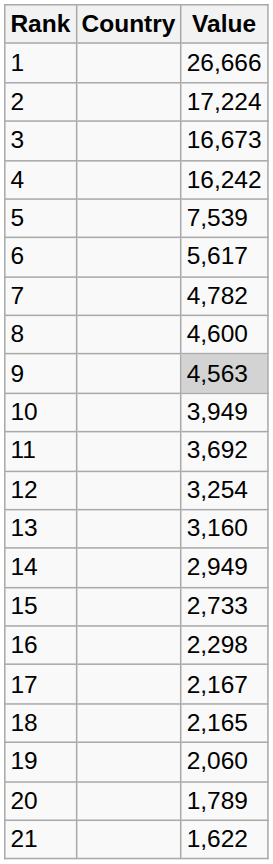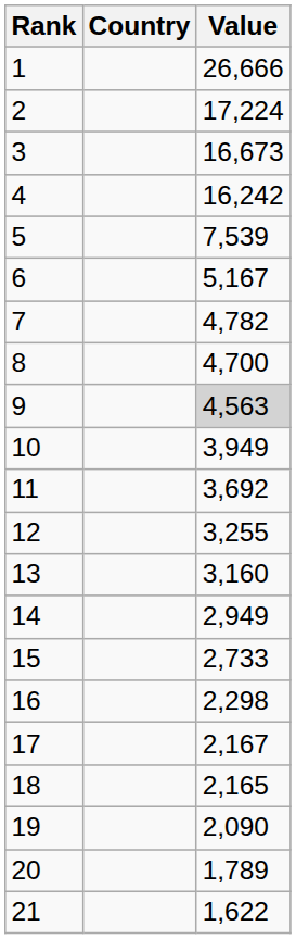 <table class="wikitable sortable plainrowheads" ;">
 <tr>
 <th scope="col">Rank</th>
 <th scope="col">Country</th>
 <th scope="col">Value</th>
 </tr>
 <tr>
 <td>1</td>
 <td></td>
 <td>26,666</td>
 </tr>
 <tr>
 <td>2</td>
 <td></td>
 <td>17,224</td>
 </tr>
 <tr>
 <td>3</td>
 <td></td>
 <td>16,673</td>
 </tr>
 <tr>
 <td>4</td>
 <td></td>
 <td>16,242</td>
 </tr>
 <tr>
 <td>5</td>
 <td></td>
 <td>7,539</td>
 </tr>
 <tr>
 <td>6</td>
 <td></td>
-<td>5,617</td>
+<td>5,167</td>
 </tr>
 <tr>
 <td>7</td>
 <td></td>
 <td>4,782</td>
 </tr>
 <tr>
 <td>8</td>
 <td></td>
-<td>4,600</td>
+<td>4,700</td>
 </tr>
 <tr>
 <td>9</td>
 <td></td>
 <td style="background: lightgrey;">4,563</td>
 </tr>
 <tr>
 <td>10</td>
 <td></td>
 <td>3,949</td>
 </tr>
 <tr>
 <td>11</td>
 <td></td>
 <td>3,692</td>
 </tr>
 <tr>
 <td>12</td>
 <td></td>
-<td>3,254</td>
+<td>3,255</td>
 </tr>
 <tr>
 <td>13</td>
 <td></td>
 <td>3,160</td>
 </tr>
 <tr>
 <td>14</td>
 <td></td>
 <td>2,949</td>
 </tr>
 <tr>
 <td>15</td>
 <td></td>
 <td>2,733</td>
 </tr>
 <tr>
 <td>16</td>
 <td></td>
 <td>2,298</td>
 </tr>
 <tr>
 <td>17</td>
 <td></td>
 <td>2,167</td>
 </tr>
 <tr>
 <td>18</td>
 <td></td>
 <td>2,165</td>
 </tr>
 <tr>
 <td>19</td>
 <td></td>
-<td>2,060</td>
+<td>2,090</td>
 </tr>
 <tr>
 <td>20</td>
 <td></td>
 <td>1,789</td>
 </tr>
 <tr>
 <td>21</td>
 <td></td>
 <td>1,622</td>
 </tr>
 </table>
